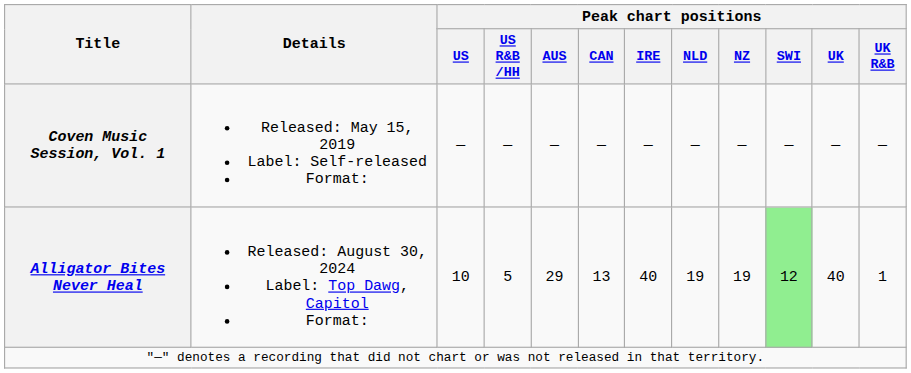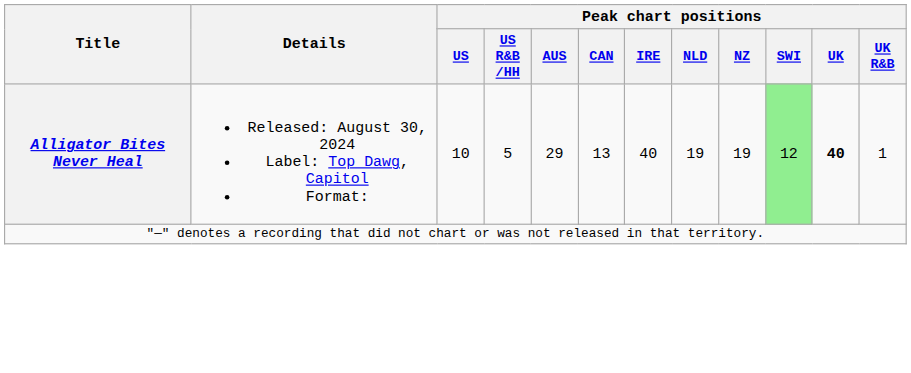 <table class="wikitable plainrowheaders" style="text-align:center;">
 <tr>
 <th scope="col" rowspan="2" style="width:12em;">Title</th>
 <th scope="col" rowspan="2" style="width:16em;">Details</th>
 <th scope="col" colspan="10">Peak chart positions</th>
 </tr>
 <tr>
 <th scope="col" style="width:3em;font-size:90%"><a href='#'>US</a><br></th>
 <th scope="col" style="width:3em;font-size:90%"><a href='#'>US<br>R&B<br>/HH</a><br></th>
 <th scope="col" style="width:3em;font-size:90%"><a href='#'>AUS</a><br></th>
 <th scope="col" style="width:3em;font-size:90%"><a href='#'>CAN</a><br></th>
 <th scope="col" style="width:3em;font-size:90%"><a href='#'>IRE</a><br></th>
 <th scope="col" style="width:3em;font-size:90%"><a href='#'>NLD</a><br></th>
 <th scope="col" style="width:3em;font-size:90%"><a href='#'>NZ</a><br></th>
 <th scope="col" style="width:3em;font-size:90%;"><a href='#'>SWI</a><br></th>
 <th scope="col" style="width:3em;font-size:90%;"><a href='#'>UK</a><br></th>
 <th scope="col" style="width:3em;font-size:90%;"><a href='#'>UK<br>R&B</a><br></th>
 </tr>
 <tr>
-<th scope="row"><em>Coven Music Session, Vol. 1</em></th>
-<td><br><ul><li>Released: May 15, 2019</li><li>Label: Self-released</li><li>Format: </li></ul></td>
-<td>—</td>
-<td>—</td>
-<td>—</td>
-<td>—</td>
-<td>—</td>
-<td>—</td>
-<td>—</td>
-<td>—</td>
-<td>—</td>
-<td>—</td>
-</tr>
-<tr>
 <th scope="row"><em><a href='#'>Alligator Bites Never Heal</a></em></th>
 <td><br><ul><li>Released: August 30, 2024</li><li>Label: <a href='#'>Top Dawg</a>, <a href='#'>Capitol</a></li><li>Format: </li></ul></td>
 <td>10</td>
 <td>5</td>
 <td>29</td>
 <td>13</td>
 <td>40</td>
 <td>19</td>
 <td>19</td>
 <td style="background: lightgreen;">12</td>
-<td>40</td>
+<td><strong>40</strong></td>
 <td>1</td>
 </tr>
 <tr>
 <td colspan="12" style="font-size:85%">"—" denotes a recording that did not chart or was not released in that territory.</td>
 </tr>
 </table>
